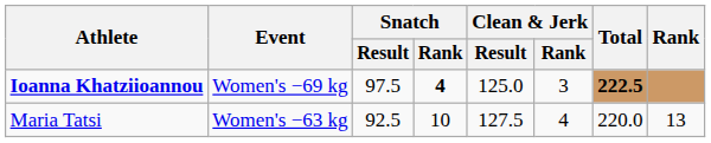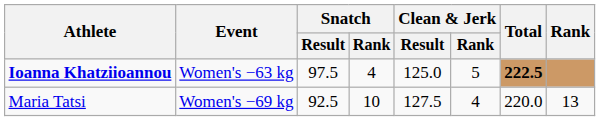 <table class="wikitable" style="font-size:90%">
 <tr>
 <th rowspan="2">Athlete</th>
 <th rowspan="2">Event</th>
 <th colspan="2">Snatch</th>
 <th colspan="2">Clean & Jerk</th>
 <th rowspan="2">Total</th>
 <th rowspan="2">Rank</th>
 </tr>
 <tr style="font-size:95%">
 <th>Result</th>
 <th>Rank</th>
 <th>Result</th>
 <th>Rank</th>
 </tr>
 <tr align=center>
 <td align=left><strong><a href='#'>Ioanna Khatziioannou</a></strong></td>
-<td align=left><a href='#'>Women's −69 kg</a></td>
+<td align=left><a href='#'>Women's −63 kg</a></td>
 <td>97.5</td>
-<td><strong>4</strong></td>
+<td>4</td>
 <td>125.0</td>
-<td>3</td>
+<td>5</td>
 <td align="center" bgcolor='cc9966'><strong>222.5</strong></td>
 <td align="center" bgcolor='cc9966'></td>
 </tr>
 <tr align=center>
 <td align=left><a href='#'>Maria Tatsi</a></td>
-<td align=left><a href='#'>Women's −63 kg</a></td>
+<td align=left><a href='#'>Women's −69 kg</a></td>
 <td>92.5</td>
 <td>10</td>
 <td>127.5</td>
 <td>4</td>
 <td>220.0</td>
 <td>13</td>
 </tr>
 </table>
